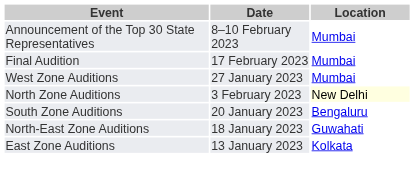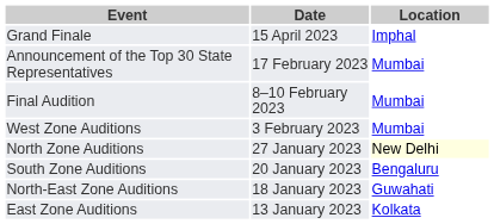 <table class="toccolours" style="font-size: 95%">
 <tr>
 <th width=250px style = "background: #CECECE; color: #333333; text-align:center">Event</th>
 <th width=120px style = "background: #CECECE; color: #333333; text-align:center">Date</th>
 <th width=120px style = "background: #CECECE; color: #333333; text-align:center">Location</th>
 </tr>
 <tr>
+<td style = "background: #eaecf0; color:#333333; ">Grand Finale</td>
+<td style = "background: #eaecf0; color:#333333; ">15 April 2023</td>
+<td><a href='#'>Imphal</a></td>
+</tr>
+<tr>
 <td style = "background: #eaecf0; color:#333333; ">Announcement of the Top 30 State Representatives</td>
+<td style = "background: #eaecf0; color:#333333; ">17 February 2023</td>
+<td><a href='#'>Mumbai</a></td>
+</tr>
+<tr>
+<td style = "background: #eaecf0; color:#333333; ">Final Audition</td>
 <td style = "background: #eaecf0; color:#333333; ">8–10 February 2023</td>
 <td><a href='#'>Mumbai</a></td>
 </tr>
 <tr>
-<td style = "background: #eaecf0; color:#333333; ">Final Audition</td>
-<td style = "background: #eaecf0; color:#333333; ">17 February 2023</td>
-<td><a href='#'>Mumbai</a></td>
-</tr>
-<tr>
 <td style = "background: #eaecf0; color:#333333; ">West Zone Auditions</td>
-<td style = "background: #eaecf0; color:#333333; ">27 January 2023</td>
+<td style = "background: #eaecf0; color:#333333; ">3 February 2023</td>
 <td><a href='#'>Mumbai</a></td>
 </tr>
 <tr>
 <td style = "background: #eaecf0; color:#333333; ">North Zone Auditions</td>
-<td style = "background: #eaecf0; color:#333333; ">3 February 2023</td>
+<td style = "background: #eaecf0; color:#333333; ">27 January 2023</td>
 <td style="background: lightyellow;">New Delhi</td>
 </tr>
 <tr>
 <td style = "background: #eaecf0; color:#333333; ">South Zone Auditions</td>
 <td style = "background: #eaecf0; color:#333333; ">20 January 2023</td>
 <td><a href='#'>Bengaluru</a></td>
 </tr>
 <tr>
 <td style = "background: #eaecf0; color:#333333; ">North-East Zone Auditions</td>
 <td style = "background: #eaecf0; color:#333333; ">18 January 2023</td>
 <td><a href='#'>Guwahati</a></td>
 </tr>
 <tr>
 <td style = "background: #eaecf0; color:#333333; ">East Zone Auditions</td>
 <td style = "background: #eaecf0; color:#333333; ">13 January 2023</td>
 <td><a href='#'>Kolkata</a></td>
 </tr>
 </table>
